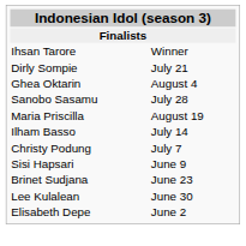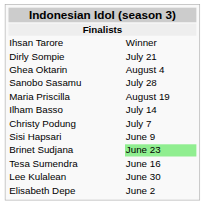 <table class=infobox style="width:20em">
 <tr>
 <th colspan=2 style="background:#ccc; font-size:120%; text-align:center;">Indonesian Idol (season 3)</th>
 </tr>
 <tr>
 <td colspan=2 style="background:#eee; text-align:center;"><strong>Finalists</strong><br></td>
 </tr>
 <tr>
 <td>Ihsan Tarore</td>
 <td>Winner</td>
 </tr>
 <tr>
 <td>Dirly Sompie</td>
 <td>July 21</td>
 </tr>
 <tr>
 <td>Ghea Oktarin</td>
 <td>August 4</td>
 </tr>
 <tr>
 <td>Sanobo Sasamu</td>
 <td>July 28</td>
 </tr>
 <tr>
 <td>Maria Priscilla</td>
 <td>August 19</td>
 </tr>
 <tr>
 <td>Ilham Basso</td>
 <td>July 14</td>
 </tr>
 <tr>
 <td>Christy Podung</td>
 <td>July 7</td>
 </tr>
 <tr>
 <td>Sisi Hapsari</td>
 <td>June 9</td>
 </tr>
 <tr>
 <td>Brinet Sudjana</td>
-<td>June 23</td>
+<td style="background: lightgreen;">June 23</td>
+</tr>
+<tr>
+<td>Tesa Sumendra</td>
+<td>June 16</td>
 </tr>
 <tr>
 <td>Lee Kulalean</td>
 <td>June 30</td>
 </tr>
 <tr>
 <td>Elisabeth Depe</td>
 <td>June 2</td>
 </tr>
 </table>
